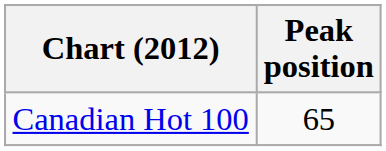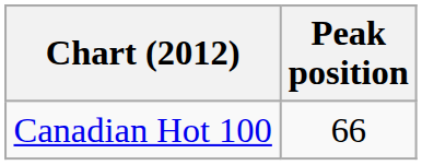 <table class="wikitable sortable">
 <tr>
 <th style="text-align:center;">Chart (2012)</th>
 <th style="text-align:center;">Peak<br>position</th>
 </tr>
 <tr>
 <td align="left"><a href='#'>Canadian Hot 100</a></td>
-<td style="text-align:center;">65</td>
+<td style="text-align:center;">66</td>
 </tr>
 </table>
